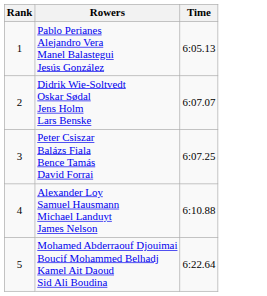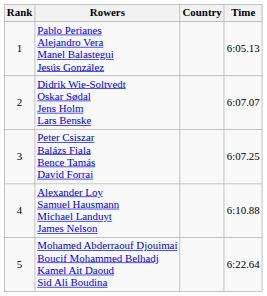 <table class="wikitable" style="text-align:center">
 <tr>
 <th>Rank</th>
 <th>Rowers</th>
+<th>Country</th>
 <th>Time</th>
 </tr>
 <tr>
 <td>1</td>
 <td align="left"><a href='#'>Pablo Perianes</a><br><a href='#'>Alejandro Vera</a><br><a href='#'>Manel Balastegui</a><br><a href='#'>Jesús González</a></td>
+<td align="left"></td>
 <td>6:05.13</td>
 </tr>
 <tr>
 <td>2</td>
 <td align="left"><a href='#'>Didrik Wie-Soltvedt</a><br><a href='#'>Oskar Sødal</a><br><a href='#'>Jens Holm</a><br><a href='#'>Lars Benske</a></td>
+<td align="left"></td>
 <td>6:07.07</td>
 </tr>
 <tr>
 <td>3</td>
 <td align="left"><a href='#'>Peter Csiszar</a><br><a href='#'>Balázs Fiala</a><br><a href='#'>Bence Tamás</a><br><a href='#'>David Forrai</a></td>
+<td align="left"></td>
 <td>6:07.25</td>
 </tr>
 <tr>
 <td>4</td>
 <td align="left"><a href='#'>Alexander Loy</a><br><a href='#'>Samuel Hausmann</a><br><a href='#'>Michael Landuyt</a><br><a href='#'>James Nelson</a></td>
+<td align="left"></td>
 <td>6:10.88</td>
 </tr>
 <tr>
 <td>5</td>
 <td align="left"><a href='#'>Mohamed Abderraouf Djouimai</a><br><a href='#'>Boucif Mohammed Belhadj</a><br><a href='#'>Kamel Ait Daoud</a><br><a href='#'>Sid Ali Boudina</a></td>
+<td align="left"></td>
 <td>6:22.64</td>
 </tr>
 </table>
